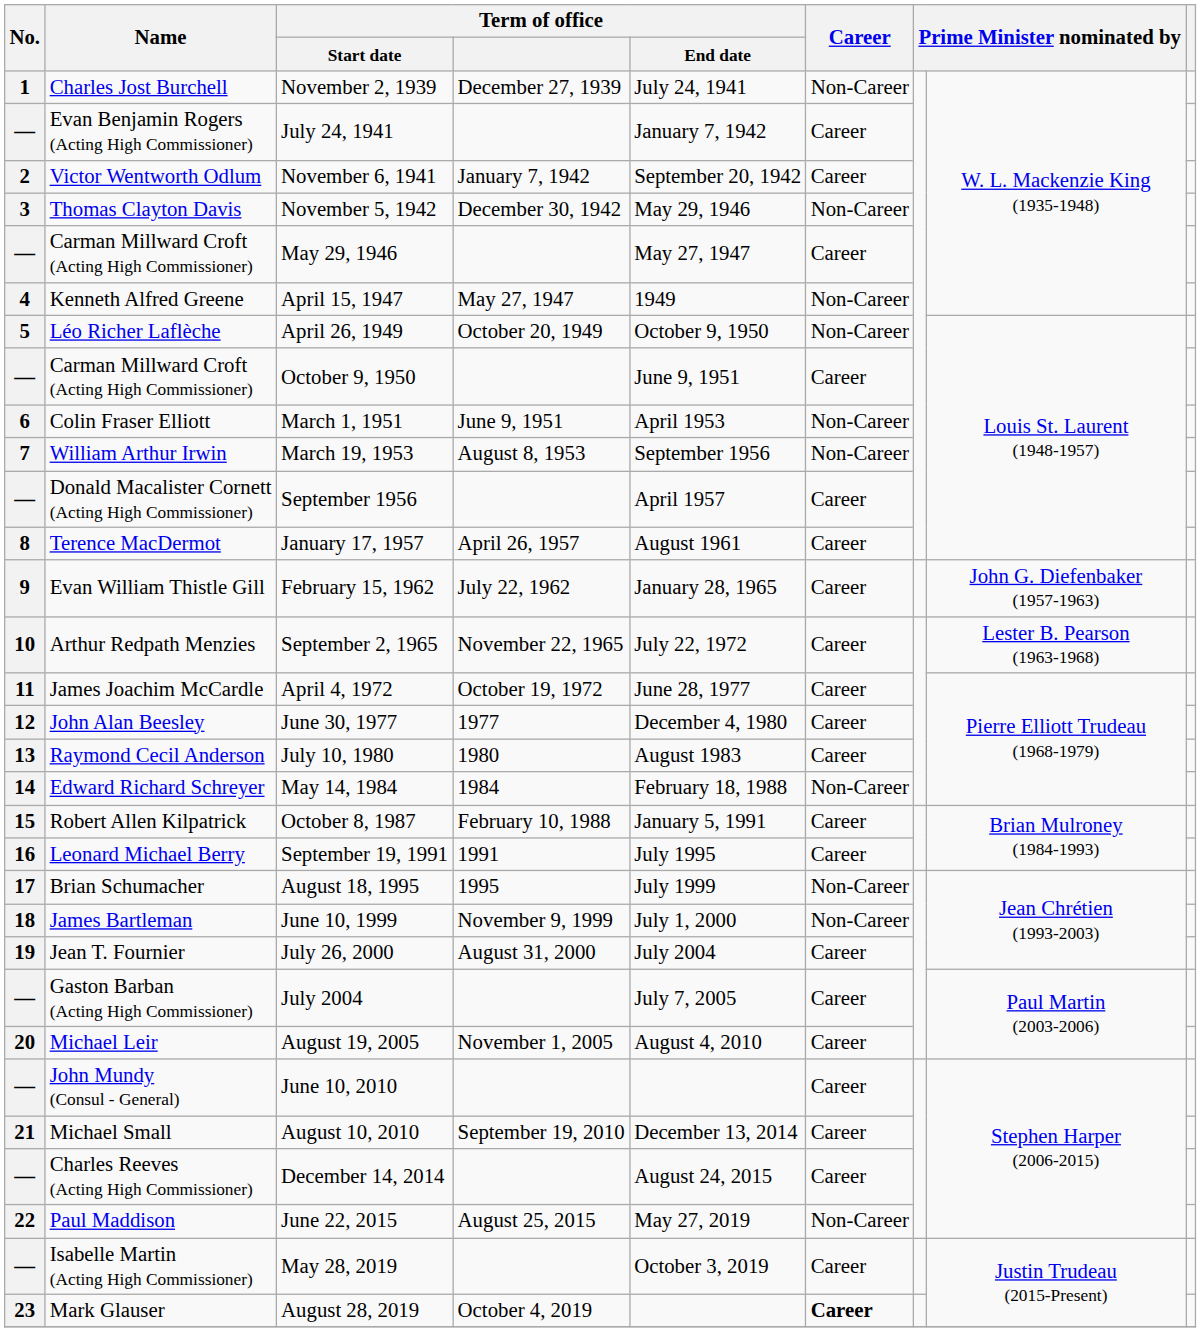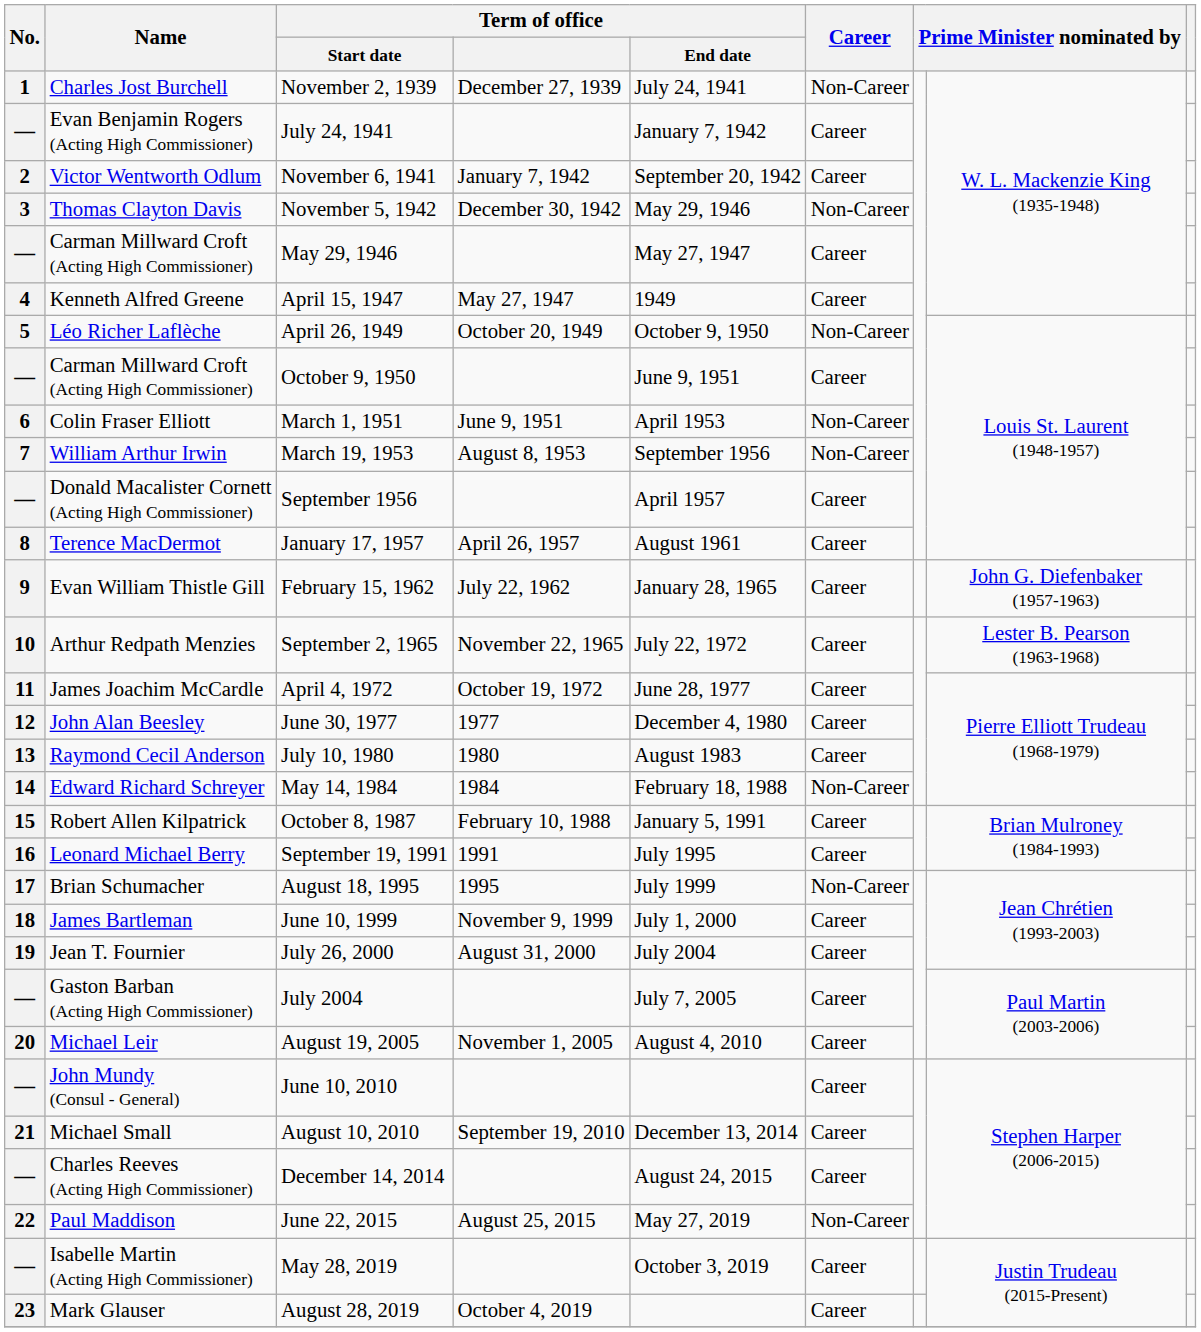 <table class="wikitable">
 <tr>
 <th rowspan="2">No.</th>
 <th rowspan="2">Name</th>
 <th colspan="3">Term of office</th>
 <th rowspan="2"><a href='#'>Career</a></th>
 <th rowspan="2"; colspan="2"><a href='#'>Prime Minister</a> nominated by</th>
 <th rowspan="2"></th>
 </tr>
 <tr>
 <th><small>Start date</small></th>
 <th><small><a href='#'></a></small></th>
 <th><small>End date</small></th>
 </tr>
 <tr>
 <th>1</th>
 <td><a href='#'>Charles Jost Burchell</a></td>
 <td>November 2, 1939</td>
 <td>December 27, 1939</td>
 <td>July 24, 1941</td>
 <td>Non-Career</td>
 <td rowspan="12" ></td>
 <td rowspan="6" style=text-align:center><a href='#'>W. L. Mackenzie King</a><br><small>(1935-1948)</small></td>
 <td></td>
 </tr>
 <tr>
 <th>—</th>
 <td>Evan Benjamin Rogers<br><small>(Acting High Commissioner)</small></td>
 <td>July 24, 1941</td>
 <td></td>
 <td>January 7, 1942</td>
 <td>Career</td>
 <td></td>
 </tr>
 <tr>
 <th>2</th>
 <td><a href='#'>Victor Wentworth Odlum</a></td>
 <td>November 6, 1941</td>
 <td>January 7, 1942</td>
 <td>September 20, 1942</td>
 <td>Career</td>
 <td></td>
 </tr>
 <tr>
 <th>3</th>
 <td><a href='#'>Thomas Clayton Davis</a></td>
 <td>November 5, 1942</td>
 <td>December 30, 1942</td>
 <td>May 29, 1946</td>
 <td>Non-Career</td>
 <td></td>
 </tr>
 <tr>
 <th>—</th>
 <td>Carman Millward Croft<br><small>(Acting High Commissioner)</small></td>
 <td>May 29, 1946</td>
 <td></td>
 <td>May 27, 1947</td>
 <td>Career</td>
 <td></td>
 </tr>
 <tr>
 <th>4</th>
 <td>Kenneth Alfred Greene</td>
 <td>April 15, 1947</td>
 <td>May 27, 1947</td>
 <td>1949</td>
-<td>Non-Career</td>
+<td>Career</td>
 <td></td>
 </tr>
 <tr>
 <th>5</th>
 <td><a href='#'>Léo Richer Laflèche</a></td>
 <td>April 26, 1949</td>
 <td>October 20, 1949</td>
 <td>October 9, 1950</td>
 <td>Non-Career</td>
 <td rowspan="6" style=text-align:center><a href='#'>Louis St. Laurent</a><br><small>(1948-1957)</small></td>
 <td></td>
 </tr>
 <tr>
 <th>—</th>
 <td>Carman Millward Croft<br><small>(Acting High Commissioner)</small></td>
 <td>October 9, 1950</td>
 <td></td>
 <td>June 9, 1951</td>
 <td>Career</td>
 <td></td>
 </tr>
 <tr>
 <th>6</th>
 <td>Colin Fraser Elliott</td>
 <td>March 1, 1951</td>
 <td>June 9, 1951</td>
 <td>April 1953</td>
 <td>Non-Career</td>
 <td></td>
 </tr>
 <tr>
 <th>7</th>
 <td><a href='#'>William Arthur Irwin</a></td>
 <td>March 19, 1953</td>
 <td>August 8, 1953</td>
 <td>September 1956</td>
 <td>Non-Career</td>
 <td></td>
 </tr>
 <tr>
 <th>—</th>
 <td>Donald Macalister Cornett<br><small>(Acting High Commissioner)</small></td>
 <td>September 1956</td>
 <td></td>
 <td>April 1957</td>
 <td>Career</td>
 <td></td>
 </tr>
 <tr>
 <th>8</th>
 <td><a href='#'>Terence MacDermot</a></td>
 <td>January 17, 1957</td>
 <td>April 26, 1957</td>
 <td>August 1961</td>
 <td>Career</td>
 <td></td>
 </tr>
 <tr>
 <th>9</th>
 <td>Evan William Thistle Gill</td>
 <td>February 15, 1962</td>
 <td>July 22, 1962</td>
 <td>January 28, 1965</td>
 <td>Career</td>
 <td></td>
 <td style=text-align:center><a href='#'>John G. Diefenbaker</a><br><small>(1957-1963)</small></td>
 <td></td>
 </tr>
 <tr>
 <th>10</th>
 <td>Arthur Redpath Menzies</td>
 <td>September 2, 1965</td>
 <td>November 22, 1965</td>
 <td>July 22, 1972</td>
 <td>Career</td>
 <td rowspan="5" ></td>
 <td style=text-align:center><a href='#'>Lester B. Pearson</a><br><small>(1963-1968)</small></td>
 <td></td>
 </tr>
 <tr>
 <th>11</th>
 <td>James Joachim McCardle</td>
 <td>April 4, 1972</td>
 <td>October 19, 1972</td>
 <td>June 28, 1977</td>
 <td>Career</td>
 <td rowspan="4" style=text-align:center><a href='#'>Pierre Elliott Trudeau</a><br><small>(1968-1979)</small></td>
 <td></td>
 </tr>
 <tr>
 <th>12</th>
 <td><a href='#'>John Alan Beesley</a></td>
 <td>June 30, 1977</td>
 <td>1977</td>
 <td>December 4, 1980</td>
 <td>Career</td>
 <td></td>
 </tr>
 <tr>
 <th>13</th>
 <td><a href='#'>Raymond Cecil Anderson</a></td>
 <td>July 10, 1980</td>
 <td>1980</td>
 <td>August 1983</td>
 <td>Career</td>
 <td></td>
 </tr>
 <tr>
 <th>14</th>
 <td><a href='#'>Edward Richard Schreyer</a></td>
 <td>May 14, 1984</td>
 <td>1984</td>
 <td>February 18, 1988</td>
 <td>Non-Career</td>
 <td></td>
 </tr>
 <tr>
 <th>15</th>
 <td>Robert Allen Kilpatrick</td>
 <td>October 8, 1987</td>
 <td>February 10, 1988</td>
 <td>January 5, 1991</td>
 <td>Career</td>
 <td rowspan="2" ></td>
 <td rowspan="2" style=text-align:center><a href='#'>Brian Mulroney</a><br><small>(1984-1993)</small></td>
 <td></td>
 </tr>
 <tr>
 <th>16</th>
 <td><a href='#'>Leonard Michael Berry</a></td>
 <td>September 19, 1991</td>
 <td>1991</td>
 <td>July 1995</td>
 <td>Career</td>
 <td></td>
 </tr>
 <tr>
 <th>17</th>
 <td>Brian Schumacher</td>
 <td>August 18, 1995</td>
 <td>1995</td>
 <td>July 1999</td>
 <td>Non-Career</td>
 <td rowspan="5" ></td>
 <td rowspan="3" style=text-align:center><a href='#'>Jean Chrétien</a><br><small>(1993-2003)</small></td>
 <td></td>
 </tr>
 <tr>
 <th>18</th>
 <td><a href='#'>James Bartleman</a></td>
 <td>June 10, 1999</td>
 <td>November 9, 1999</td>
 <td>July 1, 2000</td>
-<td>Non-Career</td>
+<td>Career</td>
 <td></td>
 </tr>
 <tr>
 <th>19</th>
 <td>Jean T. Fournier</td>
 <td>July 26, 2000</td>
 <td>August 31, 2000</td>
 <td>July 2004</td>
 <td>Career</td>
 <td></td>
 </tr>
 <tr>
 <th>—</th>
 <td>Gaston Barban<br><small>(Acting High Commissioner)</small></td>
 <td>July 2004</td>
 <td></td>
 <td>July 7, 2005</td>
 <td>Career</td>
 <td rowspan="2" style=text-align:center><a href='#'>Paul Martin</a><br><small>(2003-2006)</small></td>
 <td></td>
 </tr>
 <tr>
 <th>20</th>
 <td><a href='#'>Michael Leir</a></td>
 <td>August 19, 2005</td>
 <td>November 1, 2005</td>
 <td>August 4, 2010</td>
 <td>Career</td>
 <td></td>
 </tr>
 <tr>
 <th>—</th>
 <td><a href='#'>John Mundy</a><br><small>(Consul - General)</small></td>
 <td>June 10, 2010</td>
 <td></td>
 <td></td>
 <td>Career</td>
 <td rowspan="4" ></td>
 <td rowspan="4" style=text-align:center><a href='#'>Stephen Harper</a><br><small>(2006-2015)</small></td>
 <td></td>
 </tr>
 <tr>
 <th>21</th>
 <td>Michael Small</td>
 <td>August 10, 2010</td>
 <td>September 19, 2010</td>
 <td>December 13, 2014</td>
 <td>Career</td>
 <td></td>
 </tr>
 <tr>
 <th>—</th>
 <td>Charles Reeves<br><small>(Acting High Commissioner)</small></td>
 <td>December 14, 2014</td>
 <td></td>
 <td>August 24, 2015</td>
 <td>Career</td>
 <td></td>
 </tr>
 <tr>
 <th>22</th>
 <td><a href='#'>Paul Maddison</a></td>
 <td>June 22, 2015</td>
 <td>August 25, 2015</td>
 <td>May 27, 2019</td>
 <td>Non-Career</td>
 <td></td>
 </tr>
 <tr>
 <th>—</th>
 <td>Isabelle Martin<br><small>(Acting High Commissioner)</small></td>
 <td>May 28, 2019</td>
 <td></td>
 <td>October 3, 2019</td>
 <td>Career</td>
 <td></td>
 <td rowspan="2" style=text-align:center><a href='#'>Justin Trudeau</a><br><small>(2015-Present)</small></td>
 <td></td>
 </tr>
 <tr>
 <th>23</th>
 <td>Mark Glauser</td>
 <td>August 28, 2019</td>
 <td>October 4, 2019</td>
 <td></td>
-<td><strong>Career</strong></td>
+<td>Career</td>
 <td></td>
 <td></td>
 </tr>
 <tr>
 </tr>
 </table>
